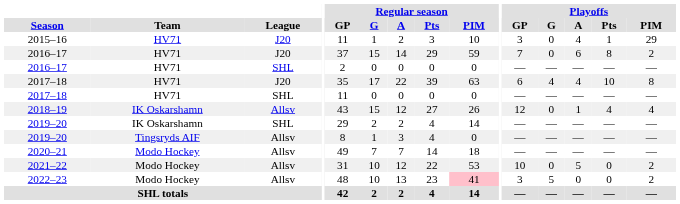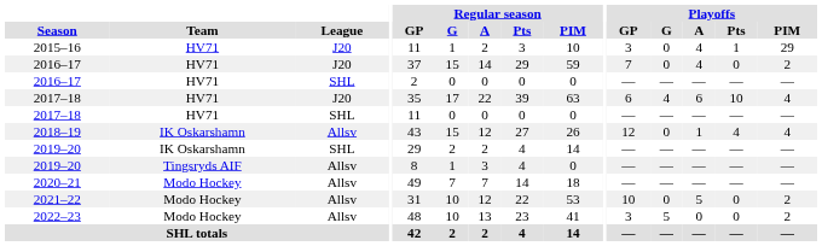 <table border="0" cellpadding="1" cellspacing="0" style="text-align:center; width:60em">
 <tr bgcolor="#e0e0e0">
 <th colspan="3" bgcolor="#ffffff"></th>
 <th rowspan="99" bgcolor="#ffffff"></th>
 <th colspan="5"><a href='#'>Regular season</a></th>
 <th rowspan="99" bgcolor="#ffffff"></th>
 <th colspan="5"><a href='#'>Playoffs</a></th>
 </tr>
 <tr bgcolor="#e0e0e0">
 <th><a href='#'>Season</a></th>
 <th>Team</th>
 <th>League</th>
 <th>GP</th>
 <th><a href='#'>G</a></th>
 <th><a href='#'>A</a></th>
 <th><a href='#'>Pts</a></th>
 <th><a href='#'>PIM</a></th>
 <th>GP</th>
 <th>G</th>
 <th>A</th>
 <th>Pts</th>
 <th>PIM</th>
 </tr>
 <tr>
 <td>2015–16</td>
 <td><a href='#'>HV71</a></td>
 <td><a href='#'>J20</a></td>
 <td>11</td>
 <td>1</td>
 <td>2</td>
 <td>3</td>
 <td>10</td>
 <td>3</td>
 <td>0</td>
 <td>4</td>
 <td>1</td>
 <td>29</td>
 </tr>
 <tr bgcolor="#f0f0f0">
 <td>2016–17</td>
 <td>HV71</td>
 <td>J20</td>
 <td>37</td>
 <td>15</td>
 <td>14</td>
 <td>29</td>
 <td>59</td>
 <td>7</td>
 <td>0</td>
-<td>6</td>
-<td>8</td>
+<td>4</td>
+<td>0</td>
 <td>2</td>
 </tr>
 <tr>
 <td><a href='#'>2016–17</a></td>
 <td>HV71</td>
 <td><a href='#'>SHL</a></td>
 <td>2</td>
 <td>0</td>
 <td>0</td>
 <td>0</td>
 <td>0</td>
 <td>—</td>
 <td>—</td>
 <td>—</td>
 <td>—</td>
 <td>—</td>
 </tr>
 <tr bgcolor="#f0f0f0">
 <td>2017–18</td>
 <td>HV71</td>
 <td>J20</td>
 <td>35</td>
 <td>17</td>
 <td>22</td>
 <td>39</td>
 <td>63</td>
 <td>6</td>
 <td>4</td>
+<td>6</td>
+<td>10</td>
 <td>4</td>
-<td>10</td>
-<td>8</td>
 </tr>
 <tr>
 <td><a href='#'>2017–18</a></td>
 <td>HV71</td>
 <td>SHL</td>
 <td>11</td>
 <td>0</td>
 <td>0</td>
 <td>0</td>
 <td>0</td>
 <td>—</td>
 <td>—</td>
 <td>—</td>
 <td>—</td>
 <td>—</td>
 </tr>
 <tr bgcolor="#f0f0f0">
 <td><a href='#'>2018–19</a></td>
 <td><a href='#'>IK Oskarshamn</a></td>
 <td><a href='#'>Allsv</a></td>
 <td>43</td>
 <td>15</td>
 <td>12</td>
 <td>27</td>
 <td>26</td>
 <td>12</td>
 <td>0</td>
 <td>1</td>
 <td>4</td>
 <td>4</td>
 </tr>
 <tr>
 <td><a href='#'>2019–20</a></td>
 <td>IK Oskarshamn</td>
 <td>SHL</td>
 <td>29</td>
 <td>2</td>
 <td>2</td>
 <td>4</td>
 <td>14</td>
 <td>—</td>
 <td>—</td>
 <td>—</td>
 <td>—</td>
 <td>—</td>
 </tr>
 <tr bgcolor="#f0f0f0">
 <td><a href='#'>2019–20</a></td>
 <td><a href='#'>Tingsryds AIF</a></td>
 <td>Allsv</td>
 <td>8</td>
 <td>1</td>
 <td>3</td>
 <td>4</td>
 <td>0</td>
 <td>—</td>
 <td>—</td>
 <td>—</td>
 <td>—</td>
 <td>—</td>
 </tr>
 <tr>
 <td><a href='#'>2020–21</a></td>
 <td><a href='#'>Modo Hockey</a></td>
 <td>Allsv</td>
 <td>49</td>
 <td>7</td>
 <td>7</td>
 <td>14</td>
 <td>18</td>
 <td>—</td>
 <td>—</td>
 <td>—</td>
 <td>—</td>
 <td>—</td>
 </tr>
 <tr bgcolor="#f0f0f0">
 <td><a href='#'>2021–22</a></td>
 <td>Modo Hockey</td>
 <td>Allsv</td>
 <td>31</td>
 <td>10</td>
 <td>12</td>
 <td>22</td>
 <td>53</td>
 <td>10</td>
 <td>0</td>
 <td>5</td>
 <td>0</td>
 <td>2</td>
 </tr>
 <tr>
 <td><a href='#'>2022–23</a></td>
 <td>Modo Hockey</td>
 <td>Allsv</td>
 <td>48</td>
 <td>10</td>
 <td>13</td>
 <td>23</td>
-<td style="background: pink;">41</td>
+<td>41</td>
 <td>3</td>
 <td>5</td>
 <td>0</td>
 <td>0</td>
 <td>2</td>
 </tr>
 <tr bgcolor="#e0e0e0">
 <th colspan="3">SHL totals</th>
 <th>42</th>
 <th>2</th>
 <th>2</th>
 <th>4</th>
 <th>14</th>
 <th>—</th>
 <th>—</th>
 <th>—</th>
 <th>—</th>
 <th>—</th>
 </tr>
 </table>
